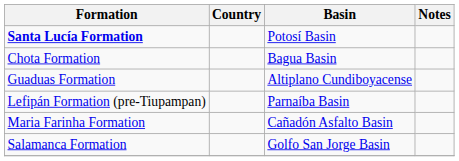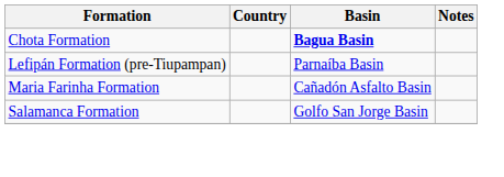 <table class="wikitable sortable">
 <tr>
 <th>Formation<br></th>
 <th>Country</th>
 <th>Basin</th>
 <th class=unsortable>Notes</th>
 </tr>
 <tr>
-<td><strong><a href='#'>Santa Lucía Formation</a></strong></td>
-<td></td>
-<td><a href='#'>Potosí Basin</a></td>
-<td></td>
-</tr>
-<tr>
 <td><a href='#'>Chota Formation</a></td>
 <td></td>
-<td><a href='#'>Bagua Basin</a></td>
-<td></td>
-</tr>
-<tr>
-<td><a href='#'>Guaduas Formation</a></td>
-<td></td>
-<td><a href='#'>Altiplano Cundiboyacense</a></td>
+<td><strong><a href='#'>Bagua Basin</a></strong></td>
 <td></td>
 </tr>
 <tr>
 <td><a href='#'>Lefipán Formation</a> (pre-Tiupampan)</td>
 <td></td>
 <td><a href='#'>Parnaíba Basin</a></td>
 <td></td>
 </tr>
 <tr>
 <td><a href='#'>Maria Farinha Formation</a></td>
 <td></td>
 <td><a href='#'>Cañadón Asfalto Basin</a></td>
 <td></td>
 </tr>
 <tr>
 <td><a href='#'>Salamanca Formation</a></td>
 <td></td>
 <td><a href='#'>Golfo San Jorge Basin</a></td>
 <td></td>
 </tr>
 <tr>
 </tr>
 </table>
